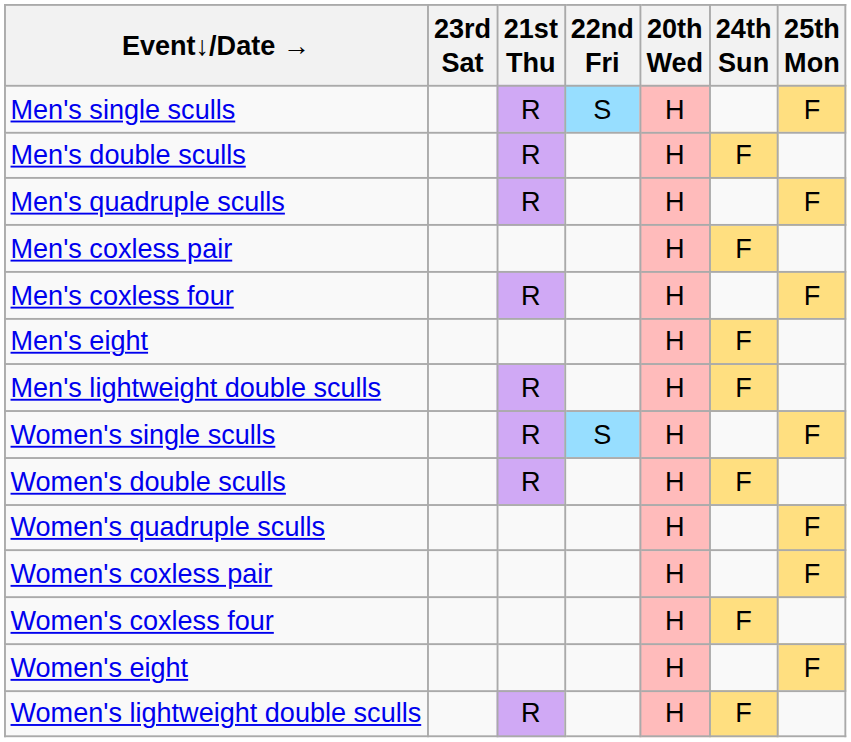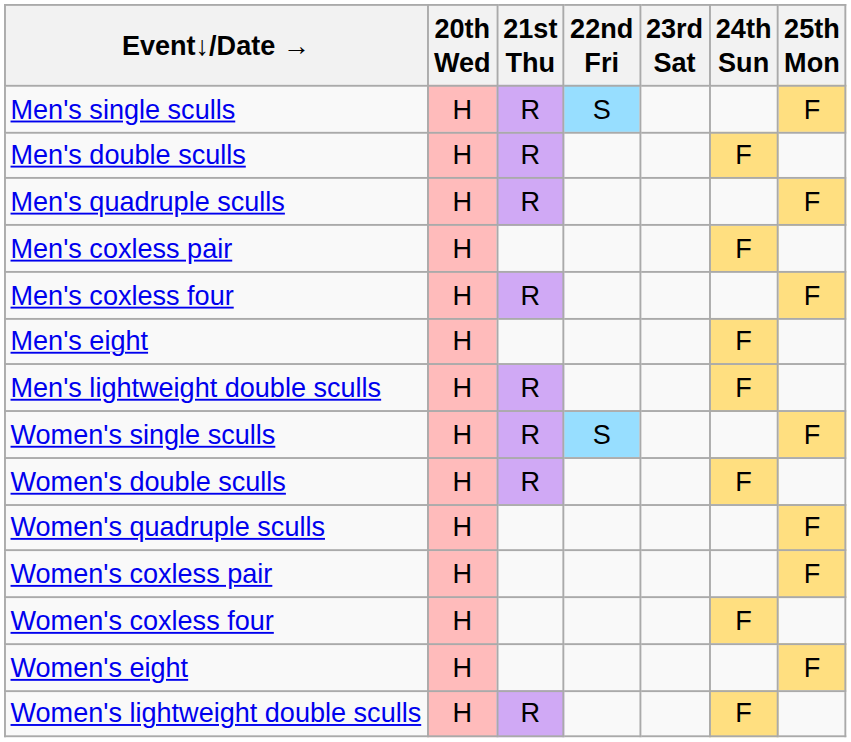 <table class="wikitable" style="margin:0.5em auto; font-size:90%; line-height:1.25em; text-align:center;">
 <tr>
 <th>Event↓/Date →</th>
-<th>23rd<br>Sat</th>
+<th>20th<br>Wed</th>
 <th>21st<br>Thu</th>
 <th>22nd<br>Fri</th>
-<th>20th<br>Wed</th>
+<th>23rd<br>Sat</th>
 <th>24th<br>Sun</th>
 <th>25th<br>Mon</th>
 </tr>
 <tr>
 <td align="left"><a href='#'>Men's single sculls</a></td>
-<td></td>
+<td bgcolor="#FFBBBB">H</td>
 <td bgcolor="#D0A9F5">R</td>
 <td bgcolor="#97DEFF">S</td>
-<td bgcolor="#FFBBBB">H</td>
+<td></td>
 <td></td>
 <td bgcolor="#FFDF80">F</td>
 </tr>
 <tr>
 <td align="left"><a href='#'>Men's double sculls</a></td>
-<td></td>
+<td bgcolor="#FFBBBB">H</td>
 <td bgcolor="#D0A9F5">R</td>
 <td></td>
-<td bgcolor="#FFBBBB">H</td>
+<td></td>
 <td bgcolor="#FFDF80">F</td>
 <td></td>
 </tr>
 <tr>
 <td align="left"><a href='#'>Men's quadruple sculls</a></td>
-<td></td>
+<td bgcolor="#FFBBBB">H</td>
 <td bgcolor="#D0A9F5">R</td>
 <td></td>
-<td bgcolor="#FFBBBB">H</td>
+<td></td>
 <td></td>
 <td bgcolor="#FFDF80">F</td>
 </tr>
 <tr>
 <td align="left"><a href='#'>Men's coxless pair</a></td>
+<td bgcolor="#FFBBBB">H</td>
 <td></td>
 <td></td>
 <td></td>
-<td bgcolor="#FFBBBB">H</td>
 <td bgcolor="#FFDF80">F</td>
 <td></td>
 </tr>
 <tr>
 <td align="left"><a href='#'>Men's coxless four</a></td>
-<td></td>
+<td bgcolor="#FFBBBB">H</td>
 <td bgcolor="#D0A9F5">R</td>
 <td></td>
-<td bgcolor="#FFBBBB">H</td>
+<td></td>
 <td></td>
 <td bgcolor="#FFDF80">F</td>
 </tr>
 <tr>
 <td align="left"><a href='#'>Men's eight</a></td>
+<td bgcolor="#FFBBBB">H</td>
 <td></td>
 <td></td>
 <td></td>
-<td bgcolor="#FFBBBB">H</td>
 <td bgcolor="#FFDF80">F</td>
 <td></td>
 </tr>
 <tr>
 <td align="left"><a href='#'>Men's lightweight double sculls</a></td>
-<td></td>
+<td bgcolor="#FFBBBB">H</td>
 <td bgcolor="#D0A9F5">R</td>
 <td></td>
-<td bgcolor="#FFBBBB">H</td>
+<td></td>
 <td bgcolor="#FFDF80">F</td>
 <td></td>
 </tr>
 <tr>
 <td align="left"><a href='#'>Women's single sculls</a></td>
-<td></td>
+<td bgcolor="#FFBBBB">H</td>
 <td bgcolor="#D0A9F5">R</td>
 <td bgcolor="#97DEFF">S</td>
-<td bgcolor="#FFBBBB">H</td>
+<td></td>
 <td></td>
 <td bgcolor="#FFDF80">F</td>
 </tr>
 <tr>
 <td align="left"><a href='#'>Women's double sculls</a></td>
-<td></td>
+<td bgcolor="#FFBBBB">H</td>
 <td bgcolor="#D0A9F5">R</td>
 <td></td>
-<td bgcolor="#FFBBBB">H</td>
+<td></td>
 <td bgcolor="#FFDF80">F</td>
 <td></td>
 </tr>
 <tr>
 <td align="left"><a href='#'>Women's quadruple sculls</a></td>
+<td bgcolor="#FFBBBB">H</td>
 <td></td>
 <td></td>
 <td></td>
-<td bgcolor="#FFBBBB">H</td>
 <td></td>
 <td bgcolor="#FFDF80">F</td>
 </tr>
 <tr>
 <td align="left"><a href='#'>Women's coxless pair</a></td>
+<td bgcolor="#FFBBBB">H</td>
 <td></td>
 <td></td>
 <td></td>
-<td bgcolor="#FFBBBB">H</td>
 <td></td>
 <td bgcolor="#FFDF80">F</td>
 </tr>
 <tr>
 <td align="left"><a href='#'>Women's coxless four</a></td>
+<td bgcolor="#FFBBBB">H</td>
 <td></td>
 <td></td>
 <td></td>
-<td bgcolor="#FFBBBB">H</td>
 <td bgcolor="#FFDF80">F</td>
 <td></td>
 </tr>
 <tr>
 <td align="left"><a href='#'>Women's eight</a></td>
+<td bgcolor="#FFBBBB">H</td>
 <td></td>
 <td></td>
 <td></td>
-<td bgcolor="#FFBBBB">H</td>
 <td></td>
 <td bgcolor="#FFDF80">F</td>
 </tr>
 <tr>
 <td align="left"><a href='#'>Women's lightweight double sculls</a></td>
-<td></td>
+<td bgcolor="#FFBBBB">H</td>
 <td bgcolor="#D0A9F5">R</td>
 <td></td>
-<td bgcolor="#FFBBBB">H</td>
+<td></td>
 <td bgcolor="#FFDF80">F</td>
 <td></td>
 </tr>
 </table>
